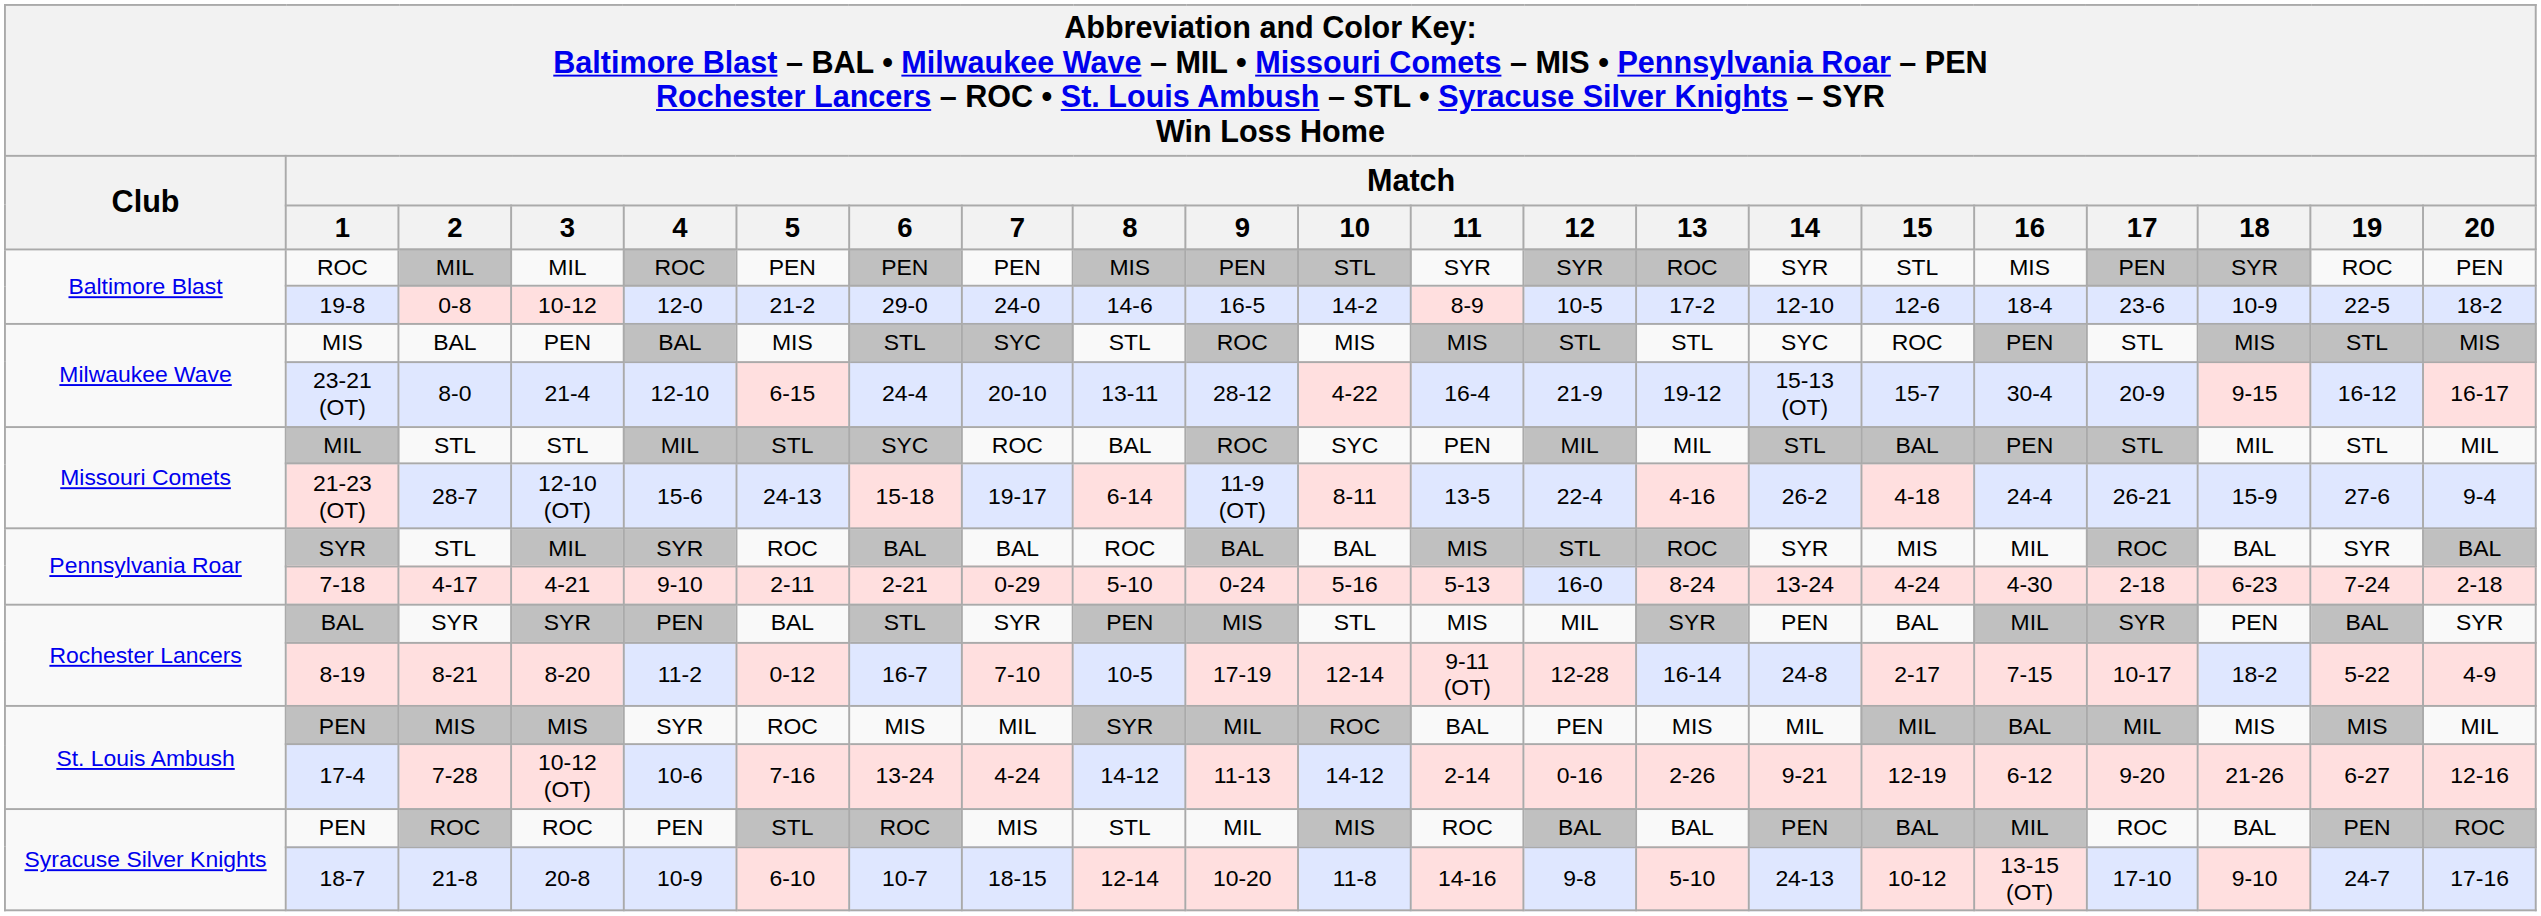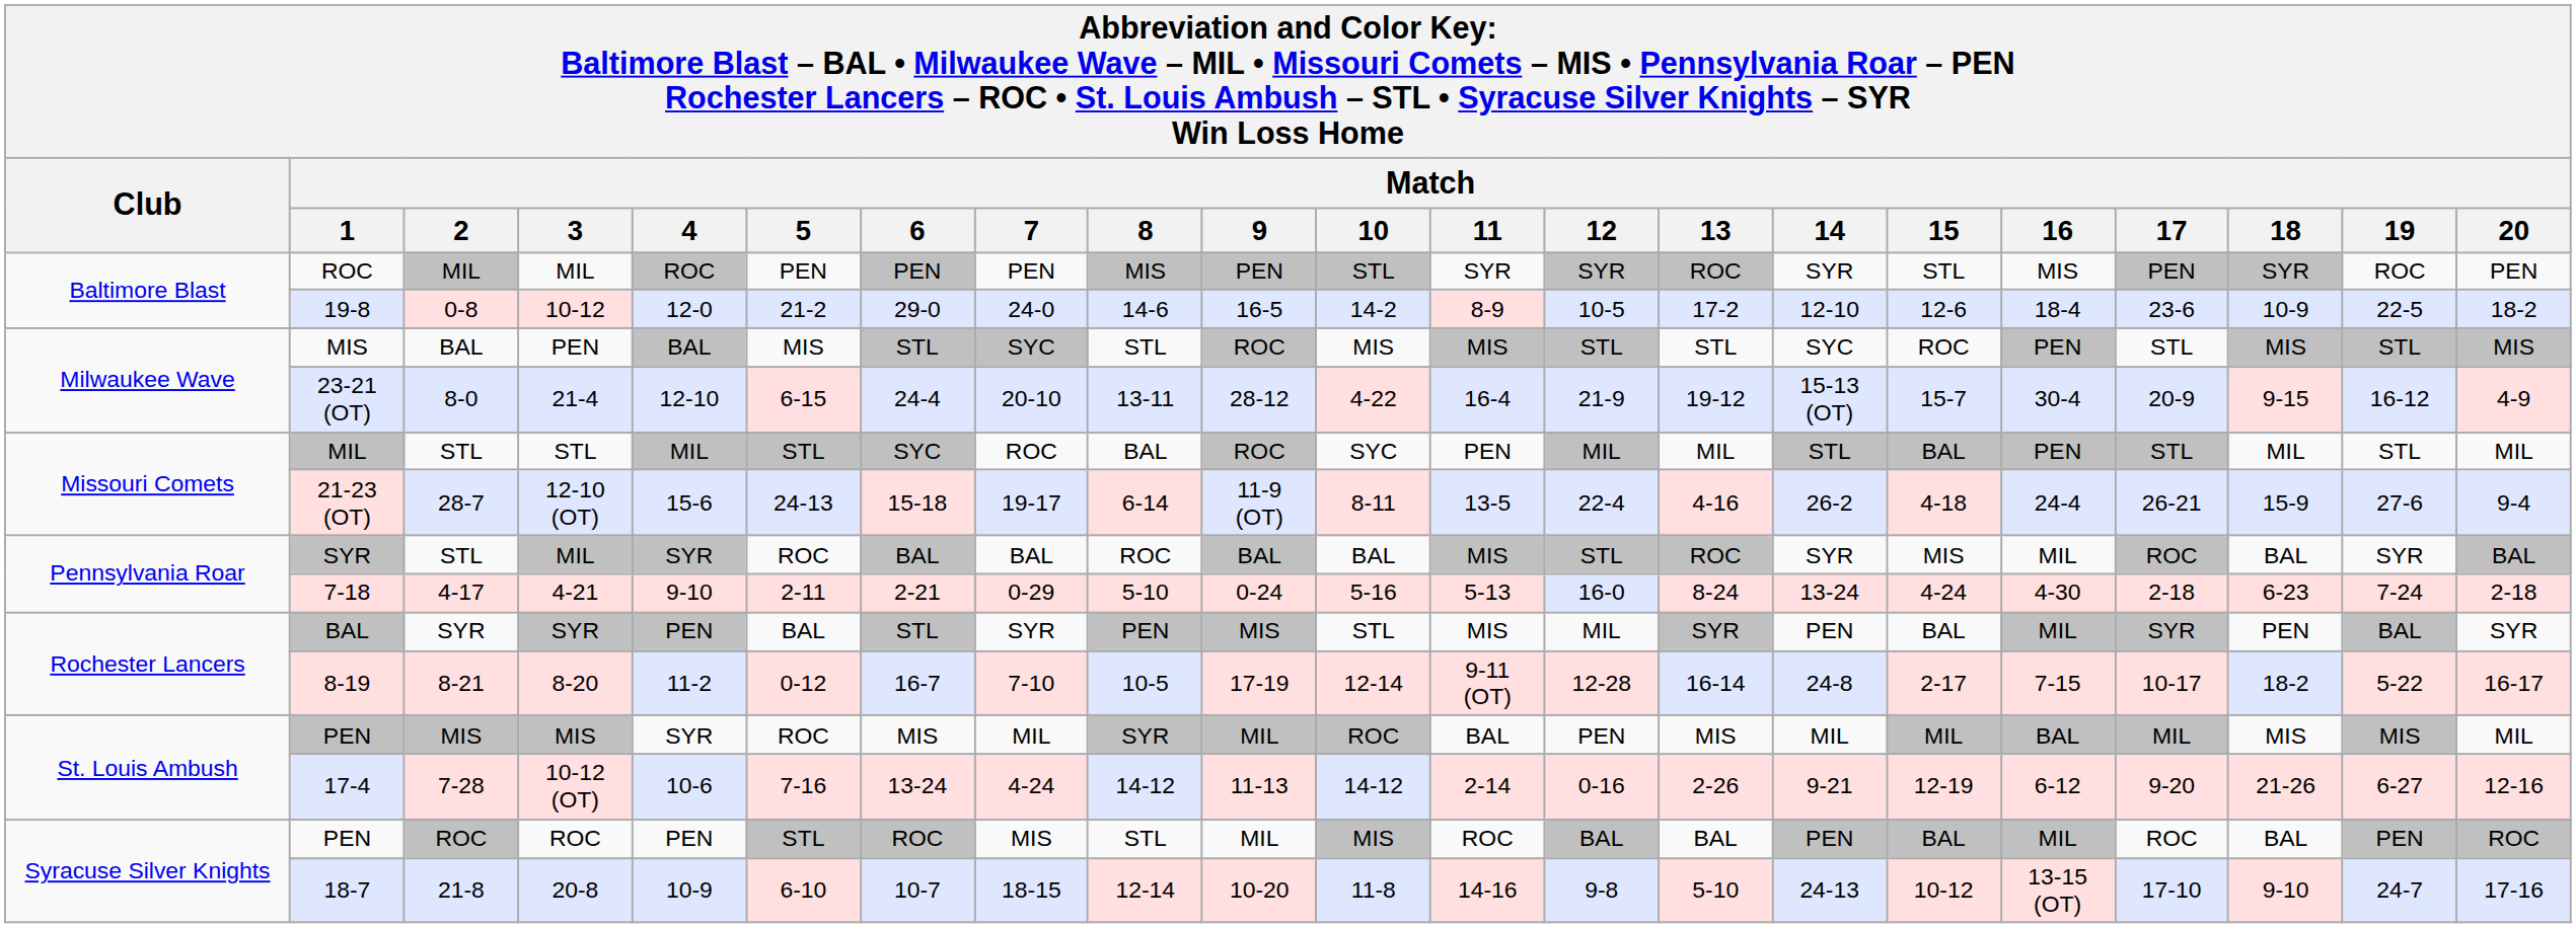 <table class="wikitable" style="text-align:center;width=90%">
 <tr>
 <th colspan="31">Abbreviation and Color Key:<br><a href='#'>Baltimore Blast</a> – BAL • <a href='#'>Milwaukee Wave</a> – MIL • <a href='#'>Missouri Comets</a> – MIS • <a href='#'>Pennsylvania Roar</a> – PEN<br><a href='#'>Rochester Lancers</a> – ROC • <a href='#'>St. Louis Ambush</a> – STL • <a href='#'>Syracuse Silver Knights</a> – SYR<br><span>Win</span>  <span>Loss</span>  <span>Home</span></th>
 </tr>
 <tr>
 <th width="10%" rowspan="2">Club</th>
 <th width="80%" colspan="30">Match</th>
 </tr>
 <tr style="background-color:#CCCCCC; font-size: 90%">
 <th width="4%">1</th>
 <th width="4%">2</th>
 <th width="4%">3</th>
 <th width="4%">4</th>
 <th width="4%">5</th>
 <th width="4%">6</th>
 <th width="4%">7</th>
 <th width="4%">8</th>
 <th width="4%">9</th>
 <th width="4%">10</th>
 <th width="4%">11</th>
 <th width="4%">12</th>
 <th width="4%">13</th>
 <th width="4%">14</th>
 <th width="4%">15</th>
 <th width="4%">16</th>
 <th width="4%">17</th>
 <th width="4%">18</th>
 <th width="4%">19</th>
 <th width="4%">20<br></th>
 </tr>
 <tr style="font-size: 75%">
 <td rowspan="2"><a href='#'>Baltimore Blast</a></td>
 <td>ROC</td>
 <td bgcolor=#C0C0C0>MIL</td>
 <td>MIL</td>
 <td bgcolor=#C0C0C0>ROC</td>
 <td>PEN</td>
 <td bgcolor=#C0C0C0>PEN</td>
 <td>PEN</td>
 <td bgcolor=#C0C0C0>MIS</td>
 <td bgcolor=#C0C0C0>PEN</td>
 <td bgcolor=#C0C0C0>STL</td>
 <td>SYR</td>
 <td bgcolor=#C0C0C0>SYR</td>
 <td bgcolor=#C0C0C0>ROC</td>
 <td>SYR</td>
 <td>STL</td>
 <td>MIS</td>
 <td bgcolor=#C0C0C0>PEN</td>
 <td bgcolor=#C0C0C0>SYR</td>
 <td>ROC</td>
 <td>PEN</td>
 </tr>
 <tr style="font-size: 75%">
 <td bgcolor=#DFE7FF>19-8</td>
 <td bgcolor=#FFDFDF>0-8</td>
 <td bgcolor=#FFDFDF>10-12</td>
 <td bgcolor=#DFE7FF>12-0</td>
 <td bgcolor=#DFE7FF>21-2</td>
 <td bgcolor=#DFE7FF>29-0</td>
 <td bgcolor=#DFE7FF>24-0</td>
 <td bgcolor=#DFE7FF>14-6</td>
 <td bgcolor=#DFE7FF>16-5</td>
 <td bgcolor=#DFE7FF>14-2</td>
 <td bgcolor=#FFDFDF>8-9</td>
 <td bgcolor=#DFE7FF>10-5</td>
 <td bgcolor=#DFE7FF>17-2</td>
 <td bgcolor=#DFE7FF>12-10</td>
 <td bgcolor=#DFE7FF>12-6</td>
 <td bgcolor=#DFE7FF>18-4</td>
 <td bgcolor=#DFE7FF>23-6</td>
 <td bgcolor=#DFE7FF>10-9</td>
 <td bgcolor=#DFE7FF>22-5</td>
 <td bgcolor=#DFE7FF>18-2</td>
 </tr>
 <tr style="font-size: 75%">
 <td rowspan="2"><a href='#'>Milwaukee Wave</a></td>
 <td>MIS</td>
 <td>BAL</td>
 <td>PEN</td>
 <td bgcolor=#C0C0C0>BAL</td>
 <td>MIS</td>
 <td bgcolor=#C0C0C0>STL</td>
 <td bgcolor=#C0C0C0>SYC</td>
 <td>STL</td>
 <td bgcolor=#C0C0C0>ROC</td>
 <td>MIS</td>
 <td bgcolor=#C0C0C0>MIS</td>
 <td bgcolor=#C0C0C0>STL</td>
 <td>STL</td>
 <td>SYC</td>
 <td>ROC</td>
 <td bgcolor=#C0C0C0>PEN</td>
 <td>STL</td>
 <td bgcolor=#C0C0C0>MIS</td>
 <td bgcolor=#C0C0C0>STL</td>
 <td bgcolor=#C0C0C0>MIS</td>
 </tr>
 <tr style="font-size: 75%">
 <td bgcolor=#DFE7FF>23-21<br>(OT)</td>
 <td bgcolor=#DFE7FF>8-0</td>
 <td bgcolor=#DFE7FF>21-4</td>
 <td bgcolor=#DFE7FF>12-10</td>
 <td bgcolor=#FFDFDF>6-15</td>
 <td bgcolor=#DFE7FF>24-4</td>
 <td bgcolor=#DFE7FF>20-10</td>
 <td bgcolor=#DFE7FF>13-11</td>
 <td bgcolor=#DFE7FF>28-12</td>
 <td bgcolor=#FFDFDF>4-22</td>
 <td bgcolor=#DFE7FF>16-4</td>
 <td bgcolor=#DFE7FF>21-9</td>
 <td bgcolor=#DFE7FF>19-12</td>
 <td bgcolor=#DFE7FF>15-13<br>(OT)</td>
 <td bgcolor=#DFE7FF>15-7</td>
 <td bgcolor=#DFE7FF>30-4</td>
 <td bgcolor=#DFE7FF>20-9</td>
 <td bgcolor=#FFDFDF>9-15</td>
 <td bgcolor=#DFE7FF>16-12</td>
-<td bgcolor=#FFDFDF>16-17</td>
+<td bgcolor=#FFDFDF>4-9</td>
 </tr>
 <tr style="font-size: 75%">
 <td rowspan="2"><a href='#'>Missouri Comets</a></td>
 <td bgcolor=#C0C0C0>MIL</td>
 <td>STL</td>
 <td>STL</td>
 <td bgcolor=#C0C0C0>MIL</td>
 <td bgcolor=#C0C0C0>STL</td>
 <td bgcolor=#C0C0C0>SYC</td>
 <td>ROC</td>
 <td>BAL</td>
 <td bgcolor=#C0C0C0>ROC</td>
 <td>SYC</td>
 <td>PEN</td>
 <td bgcolor=#C0C0C0>MIL</td>
 <td>MIL</td>
 <td bgcolor=#C0C0C0>STL</td>
 <td bgcolor=#C0C0C0>BAL</td>
 <td bgcolor=#C0C0C0>PEN</td>
 <td bgcolor=#C0C0C0>STL</td>
 <td>MIL</td>
 <td>STL</td>
 <td>MIL</td>
 </tr>
 <tr style="font-size: 75%">
 <td bgcolor=#FFDFDF>21-23<br>(OT)</td>
 <td bgcolor=#DFE7FF>28-7</td>
 <td bgcolor=#DFE7FF>12-10<br>(OT)</td>
 <td bgcolor=#DFE7FF>15-6</td>
 <td bgcolor=#DFE7FF>24-13</td>
 <td bgcolor=#FFDFDF>15-18</td>
 <td bgcolor=#DFE7FF>19-17</td>
 <td bgcolor=#FFDFDF>6-14</td>
 <td bgcolor=#DFE7FF>11-9<br>(OT)</td>
 <td bgcolor=#FFDFDF>8-11</td>
 <td bgcolor=#DFE7FF>13-5</td>
 <td bgcolor=#DFE7FF>22-4</td>
 <td bgcolor=#FFDFDF>4-16</td>
 <td bgcolor=#DFE7FF>26-2</td>
 <td bgcolor=#FFDFDF>4-18</td>
 <td bgcolor=#DFE7FF>24-4</td>
 <td bgcolor=#DFE7FF>26-21</td>
 <td bgcolor=#DFE7FF>15-9</td>
 <td bgcolor=#DFE7FF>27-6</td>
 <td bgcolor=#DFE7FF>9-4</td>
 </tr>
 <tr style="font-size: 75%">
 <td rowspan="2"><a href='#'>Pennsylvania Roar</a></td>
 <td bgcolor=#C0C0C0>SYR</td>
 <td>STL</td>
 <td bgcolor=#C0C0C0>MIL</td>
 <td bgcolor=#C0C0C0>SYR</td>
 <td>ROC</td>
 <td bgcolor=#C0C0C0>BAL</td>
 <td>BAL</td>
 <td>ROC</td>
 <td bgcolor=#C0C0C0>BAL</td>
 <td>BAL</td>
 <td bgcolor=#C0C0C0>MIS</td>
 <td bgcolor=#C0C0C0>STL</td>
 <td bgcolor=#C0C0C0>ROC</td>
 <td>SYR</td>
 <td>MIS</td>
 <td>MIL</td>
 <td bgcolor=#C0C0C0>ROC</td>
 <td>BAL</td>
 <td>SYR</td>
 <td bgcolor=#C0C0C0>BAL</td>
 </tr>
 <tr style="font-size: 75%">
 <td bgcolor=#FFDFDF>7-18</td>
 <td bgcolor=#FFDFDF>4-17</td>
 <td bgcolor=#FFDFDF>4-21</td>
 <td bgcolor=#FFDFDF>9-10</td>
 <td bgcolor=#FFDFDF>2-11</td>
 <td bgcolor=#FFDFDF>2-21</td>
 <td bgcolor=#FFDFDF>0-29</td>
 <td bgcolor=#FFDFDF>5-10</td>
 <td bgcolor=#FFDFDF>0-24</td>
 <td bgcolor=#FFDFDF>5-16</td>
 <td bgcolor=#FFDFDF>5-13</td>
 <td bgcolor=#DFE7FF>16-0</td>
 <td bgcolor=#FFDFDF>8-24</td>
 <td bgcolor=#FFDFDF>13-24</td>
 <td bgcolor=#FFDFDF>4-24</td>
 <td bgcolor=#FFDFDF>4-30</td>
 <td bgcolor=#FFDFDF>2-18</td>
 <td bgcolor=#FFDFDF>6-23</td>
 <td bgcolor=#FFDFDF>7-24</td>
 <td bgcolor=#FFDFDF>2-18</td>
 </tr>
 <tr style="font-size: 75%">
 <td rowspan="2"><a href='#'>Rochester Lancers</a></td>
 <td bgcolor=#C0C0C0>BAL</td>
 <td>SYR</td>
 <td bgcolor=#C0C0C0>SYR</td>
 <td bgcolor=#C0C0C0>PEN</td>
 <td>BAL</td>
 <td bgcolor=#C0C0C0>STL</td>
 <td>SYR</td>
 <td bgcolor=#C0C0C0>PEN</td>
 <td bgcolor=#C0C0C0>MIS</td>
 <td>STL</td>
 <td>MIS</td>
 <td>MIL</td>
 <td bgcolor=#C0C0C0>SYR</td>
 <td>PEN</td>
 <td>BAL</td>
 <td bgcolor=#C0C0C0>MIL</td>
 <td bgcolor=#C0C0C0>SYR</td>
 <td>PEN</td>
 <td bgcolor=#C0C0C0>BAL</td>
 <td>SYR</td>
 </tr>
 <tr style="font-size: 75%">
 <td bgcolor=#FFDFDF>8-19</td>
 <td bgcolor=#FFDFDF>8-21</td>
 <td bgcolor=#FFDFDF>8-20</td>
 <td bgcolor=#DFE7FF>11-2</td>
 <td bgcolor=#FFDFDF>0-12</td>
 <td bgcolor=#DFE7FF>16-7</td>
 <td bgcolor=#FFDFDF>7-10</td>
 <td bgcolor=#DFE7FF>10-5</td>
 <td bgcolor=#FFDFDF>17-19</td>
 <td bgcolor=#FFDFDF>12-14</td>
 <td bgcolor=#FFDFDF>9-11<br>(OT)</td>
 <td bgcolor=#FFDFDF>12-28</td>
 <td bgcolor=#DFE7FF>16-14</td>
 <td bgcolor=#DFE7FF>24-8</td>
 <td bgcolor=#FFDFDF>2-17</td>
 <td bgcolor=#FFDFDF>7-15</td>
 <td bgcolor=#FFDFDF>10-17</td>
 <td bgcolor=#DFE7FF>18-2</td>
 <td bgcolor=#FFDFDF>5-22</td>
-<td bgcolor=#FFDFDF>4-9</td>
+<td bgcolor=#FFDFDF>16-17</td>
 </tr>
 <tr style="font-size: 75%">
 <td rowspan="2"><a href='#'>St. Louis Ambush</a></td>
 <td bgcolor=#C0C0C0>PEN</td>
 <td bgcolor=#C0C0C0>MIS</td>
 <td bgcolor=#C0C0C0>MIS</td>
 <td>SYR</td>
 <td>ROC</td>
 <td>MIS</td>
 <td>MIL</td>
 <td bgcolor=#C0C0C0>SYR</td>
 <td bgcolor=#C0C0C0>MIL</td>
 <td bgcolor=#C0C0C0>ROC</td>
 <td>BAL</td>
 <td>PEN</td>
 <td>MIS</td>
 <td>MIL</td>
 <td bgcolor=#C0C0C0>MIL</td>
 <td bgcolor=#C0C0C0>BAL</td>
 <td bgcolor=#C0C0C0>MIL</td>
 <td>MIS</td>
 <td bgcolor=#C0C0C0>MIS</td>
 <td>MIL</td>
 </tr>
 <tr style="font-size: 75%">
 <td bgcolor=#DFE7FF>17-4</td>
 <td bgcolor=#FFDFDF>7-28</td>
 <td bgcolor=#FFDFDF>10-12<br>(OT)</td>
 <td bgcolor=#DFE7FF>10-6</td>
 <td bgcolor=#FFDFDF>7-16</td>
 <td bgcolor=#FFDFDF>13-24</td>
 <td bgcolor=#FFDFDF>4-24</td>
 <td bgcolor=#DFE7FF>14-12</td>
 <td bgcolor=#FFDFDF>11-13</td>
 <td bgcolor=#DFE7FF>14-12</td>
 <td bgcolor=#FFDFDF>2-14</td>
 <td bgcolor=#FFDFDF>0-16</td>
 <td bgcolor=#FFDFDF>2-26</td>
 <td bgcolor=#FFDFDF>9-21</td>
 <td bgcolor=#FFDFDF>12-19</td>
 <td bgcolor=#FFDFDF>6-12</td>
 <td bgcolor=#FFDFDF>9-20</td>
 <td bgcolor=#FFDFDF>21-26</td>
 <td bgcolor=#FFDFDF>6-27</td>
 <td bgcolor=#FFDFDF>12-16</td>
 </tr>
 <tr style="font-size: 75%">
 <td rowspan="2"><a href='#'>Syracuse Silver Knights</a></td>
 <td>PEN</td>
 <td bgcolor=#C0C0C0>ROC</td>
 <td>ROC</td>
 <td>PEN</td>
 <td bgcolor=#C0C0C0>STL</td>
 <td bgcolor=#C0C0C0>ROC</td>
 <td>MIS</td>
 <td>STL</td>
 <td>MIL</td>
 <td bgcolor=#C0C0C0>MIS</td>
 <td>ROC</td>
 <td bgcolor=#C0C0C0>BAL</td>
 <td>BAL</td>
 <td bgcolor=#C0C0C0>PEN</td>
 <td bgcolor=#C0C0C0>BAL</td>
 <td bgcolor=#C0C0C0>MIL</td>
 <td>ROC</td>
 <td>BAL</td>
 <td bgcolor=#C0C0C0>PEN</td>
 <td bgcolor=#C0C0C0>ROC</td>
 </tr>
 <tr style="font-size: 75%">
 <td bgcolor=#DFE7FF>18-7</td>
 <td bgcolor=#DFE7FF>21-8</td>
 <td bgcolor=#DFE7FF>20-8</td>
 <td bgcolor=#DFE7FF>10-9</td>
 <td bgcolor=#FFDFDF>6-10</td>
 <td bgcolor=#DFE7FF>10-7</td>
 <td bgcolor=#DFE7FF>18-15</td>
 <td bgcolor=#FFDFDF>12-14</td>
 <td bgcolor=#FFDFDF>10-20</td>
 <td bgcolor=#DFE7FF>11-8</td>
 <td bgcolor=#FFDFDF>14-16</td>
 <td bgcolor=#DFE7FF>9-8</td>
 <td bgcolor=#FFDFDF>5-10</td>
 <td bgcolor=#DFE7FF>24-13</td>
 <td bgcolor=#FFDFDF>10-12</td>
 <td bgcolor=#FFDFDF>13-15<br>(OT)</td>
 <td bgcolor=#DFE7FF>17-10</td>
 <td bgcolor=#FFDFDF>9-10</td>
 <td bgcolor=#DFE7FF>24-7</td>
 <td bgcolor=#DFE7FF>17-16</td>
 </tr>
 </table>
